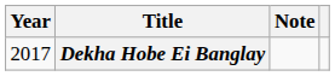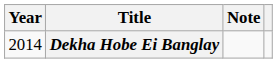 <table class="wikitable sortable">
 <tr>
 <th>Year</th>
 <th>Title</th>
 <th>Note</th>
 <th></th>
 </tr>
 <tr>
-<td>2017</td>
+<td>2014</td>
 <th><em>Dekha Hobe Ei Banglay</em></th>
 <td></td>
 <td></td>
 </tr>
 </table>
